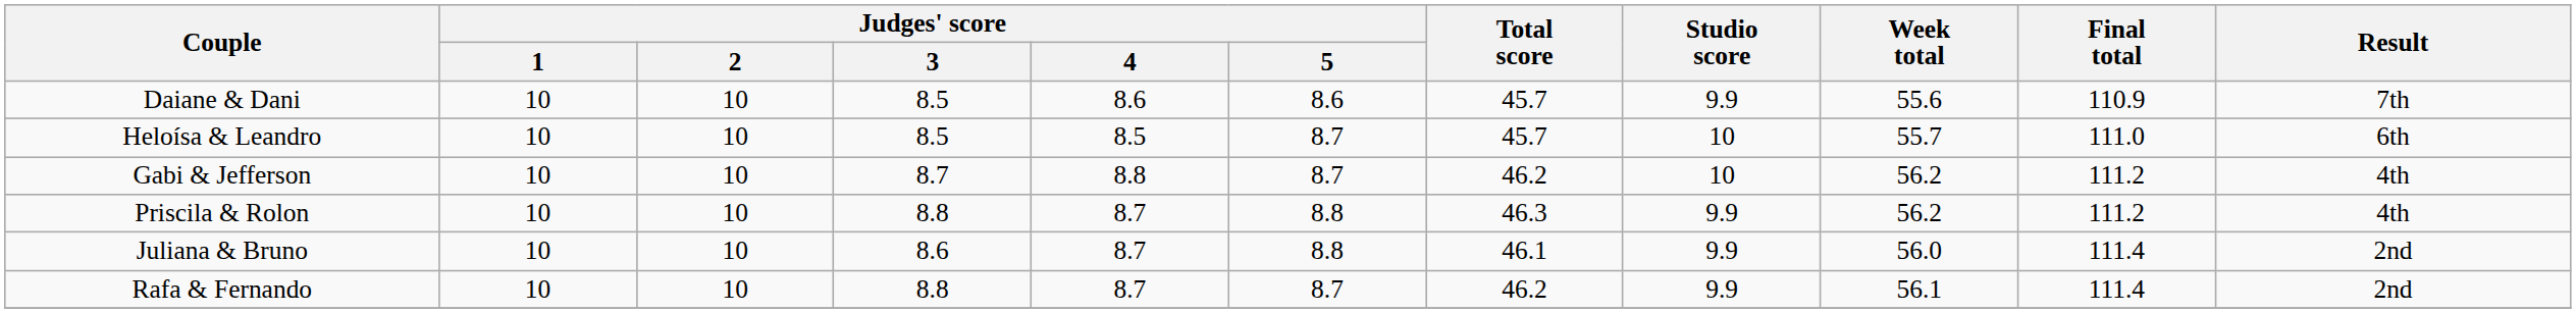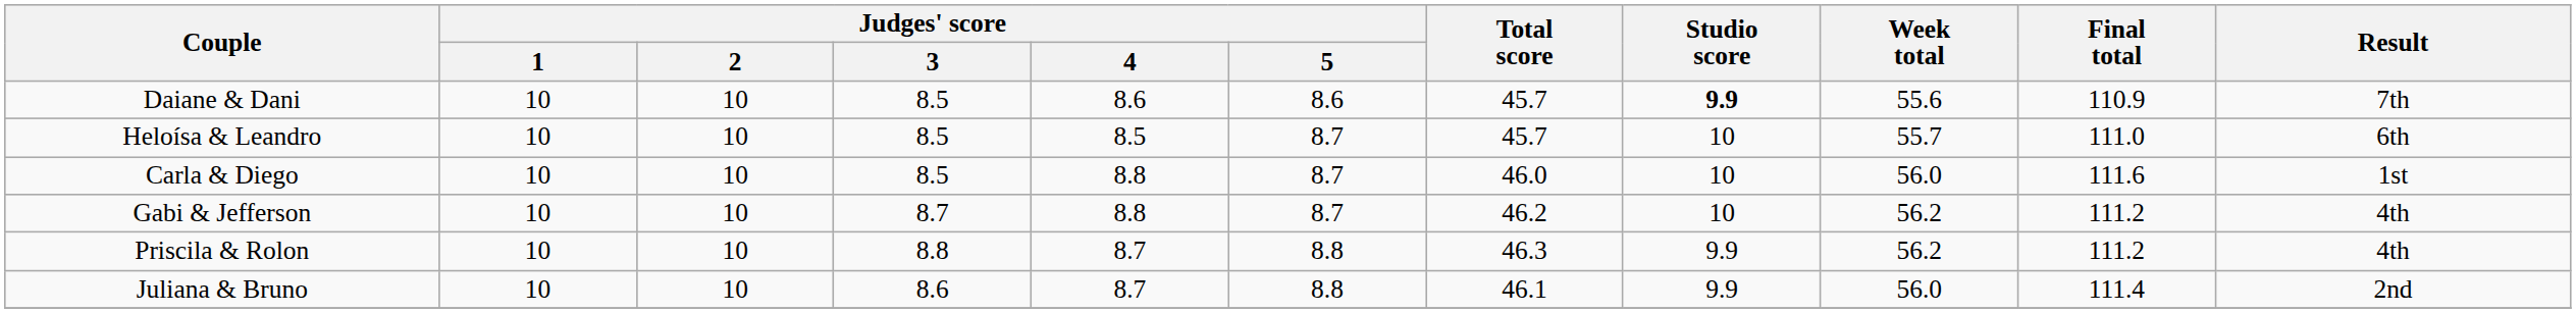 <table class="wikitable" style="font-size:100%; line-height:16px; text-align:center" width="100%">
 <tr>
 <th rowspan=2 width="11.00%">Couple</th>
 <th colspan=5 width="25.00%">Judges' score</th>
 <th rowspan=2 width="05.00%">Total<br>score</th>
 <th rowspan=2 width="05.00%">Studio<br>score</th>
 <th rowspan=2 width="05.00%">Week<br>total</th>
 <th rowspan=2 width="05.00%">Final<br>total</th>
 <th rowspan=2 width="09.00%">Result</th>
 </tr>
 <tr>
 <th width="05.00%">1</th>
 <th width="05.00%">2</th>
 <th width="05.00%">3</th>
 <th width="05.00%">4</th>
 <th width="05.00%">5</th>
 </tr>
 <tr>
 <td>Daiane & Dani</td>
 <td>10</td>
 <td>10</td>
 <td>8.5</td>
 <td>8.6</td>
 <td>8.6</td>
 <td>45.7</td>
-<td>9.9</td>
+<td><strong>9.9</strong></td>
 <td>55.6</td>
 <td>110.9</td>
 <td>7th</td>
 </tr>
 <tr>
 <td>Heloísa & Leandro</td>
 <td>10</td>
 <td>10</td>
 <td>8.5</td>
 <td>8.5</td>
 <td>8.7</td>
 <td>45.7</td>
 <td>10</td>
 <td>55.7</td>
 <td>111.0</td>
 <td>6th</td>
+</tr>
+<tr>
+<td>Carla & Diego</td>
+<td>10</td>
+<td>10</td>
+<td>8.5</td>
+<td>8.8</td>
+<td>8.7</td>
+<td>46.0</td>
+<td>10</td>
+<td>56.0</td>
+<td>111.6</td>
+<td>1st</td>
 </tr>
 <tr>
 <td>Gabi & Jefferson</td>
 <td>10</td>
 <td>10</td>
 <td>8.7</td>
 <td>8.8</td>
 <td>8.7</td>
 <td>46.2</td>
 <td>10</td>
 <td>56.2</td>
 <td>111.2</td>
 <td>4th</td>
 </tr>
 <tr>
 <td>Priscila & Rolon</td>
 <td>10</td>
 <td>10</td>
 <td>8.8</td>
 <td>8.7</td>
 <td>8.8</td>
 <td>46.3</td>
 <td>9.9</td>
 <td>56.2</td>
 <td>111.2</td>
 <td>4th</td>
 </tr>
 <tr>
 <td>Juliana & Bruno</td>
 <td>10</td>
 <td>10</td>
 <td>8.6</td>
 <td>8.7</td>
 <td>8.8</td>
 <td>46.1</td>
 <td>9.9</td>
 <td>56.0</td>
 <td>111.4</td>
 <td>2nd</td>
 </tr>
 <tr>
-<td>Rafa & Fernando</td>
-<td>10</td>
-<td>10</td>
-<td>8.8</td>
-<td>8.7</td>
-<td>8.7</td>
-<td>46.2</td>
-<td>9.9</td>
-<td>56.1</td>
-<td>111.4</td>
-<td>2nd</td>
-</tr>
-<tr>
 </tr>
 </table>
